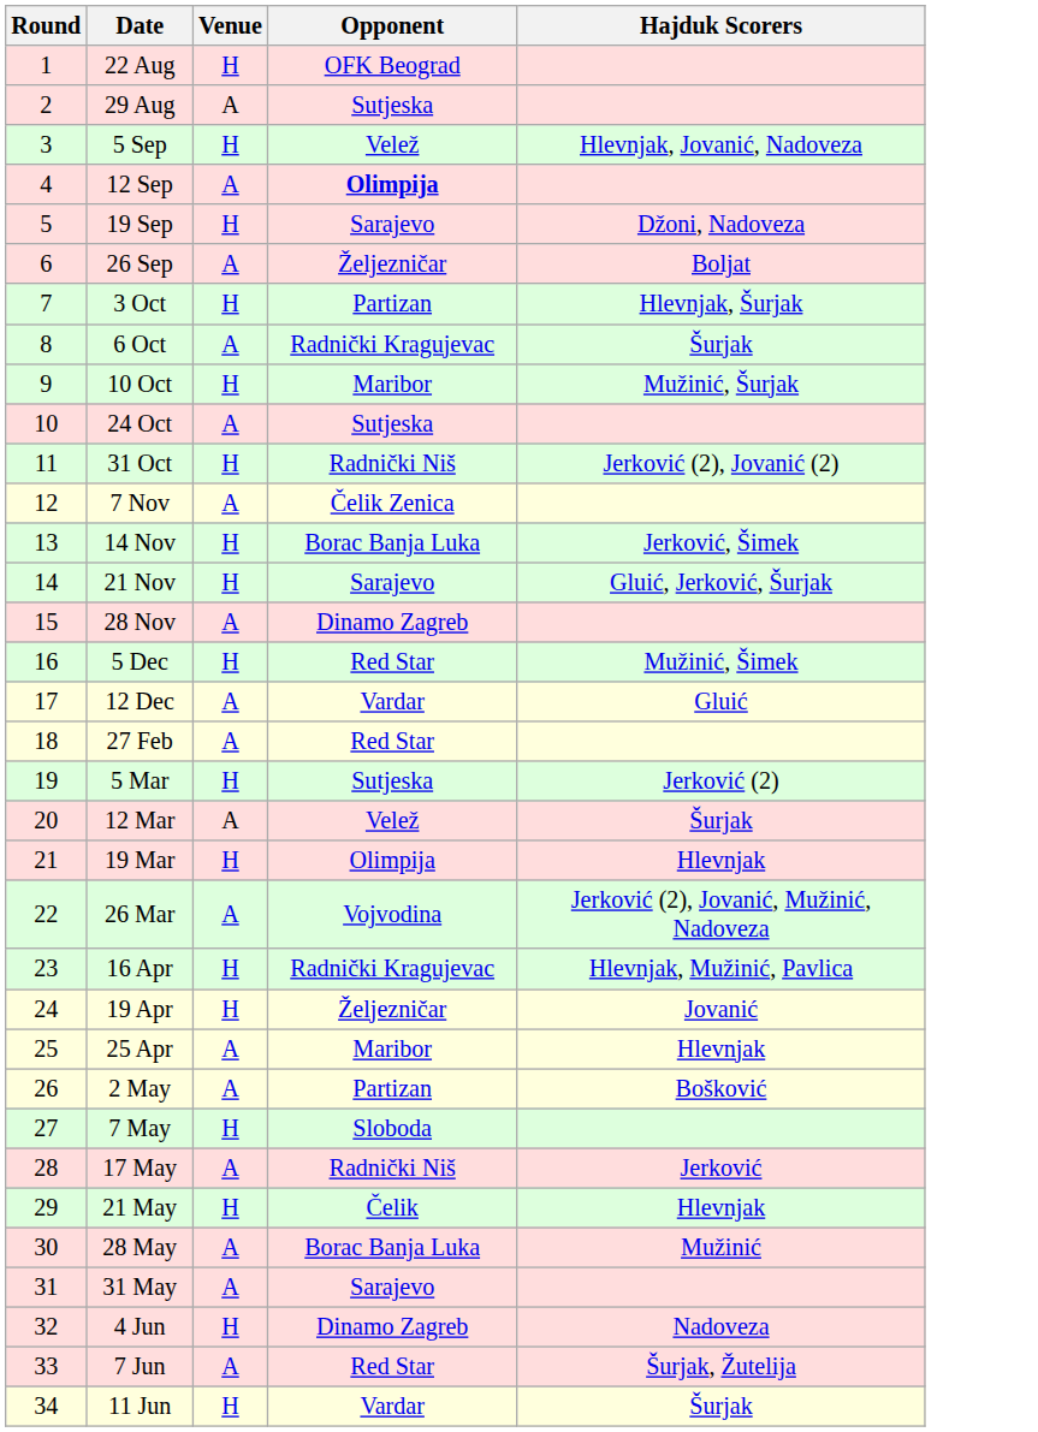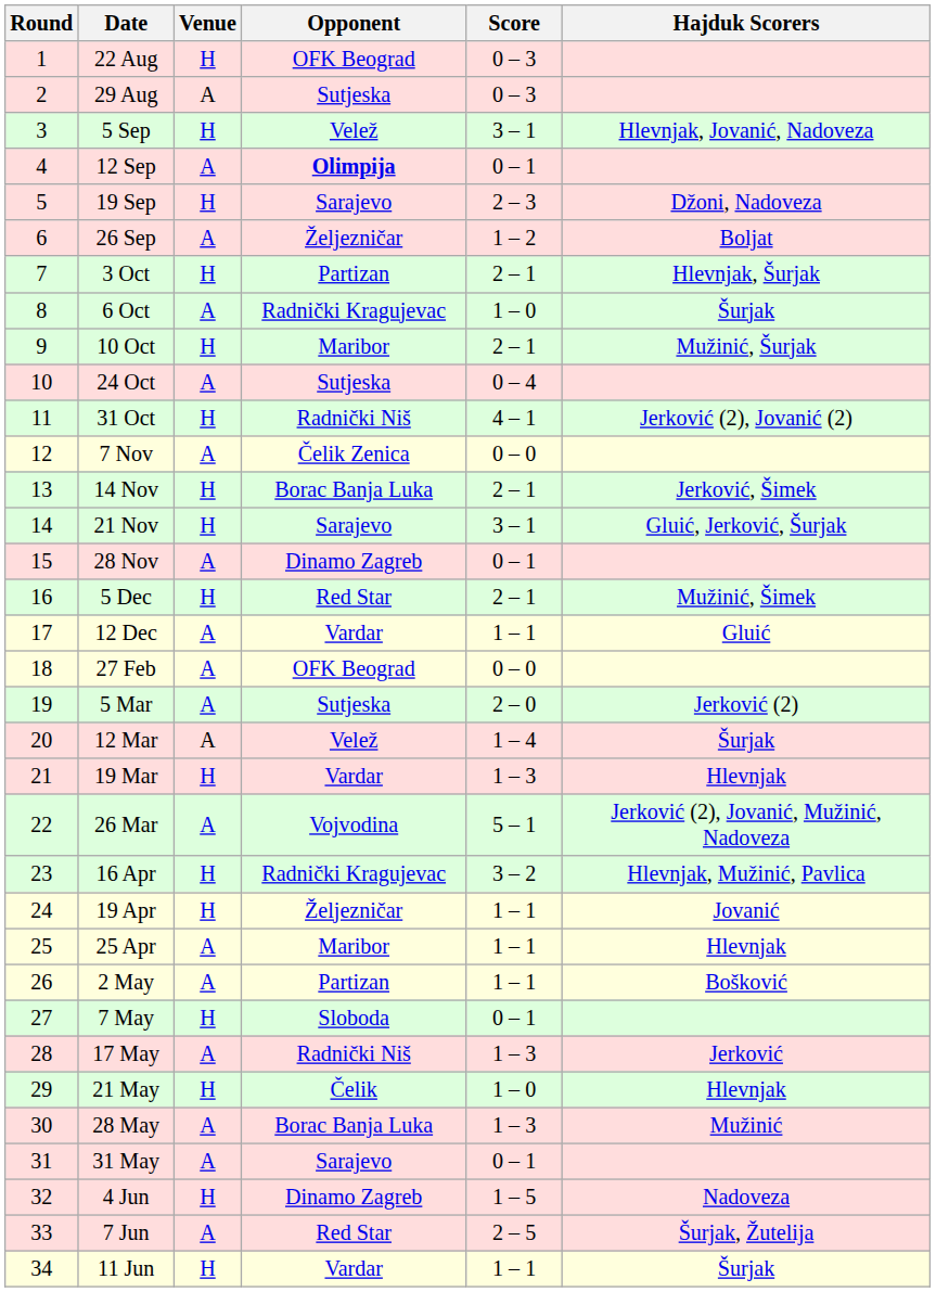 <table class="wikitable sortable" style="text-align: center; font-size:95%;">
 <tr>
 <th width="30">Round</th>
 <th width="60">Date</th>
 <th width="20">Venue</th>
 <th width="150">Opponent</th>
+<th width="60">Score</th>
 <th width="250">Hajduk Scorers</th>
 </tr>
 <tr bgcolor="#ffdddd">
 <td>1</td>
 <td>22 Aug</td>
 <td><a href='#'>H</a></td>
 <td><a href='#'>OFK Beograd</a></td>
+<td>0 – 3</td>
 <td></td>
 </tr>
 <tr bgcolor="#ffdddd">
 <td>2</td>
 <td>29 Aug</td>
 <td>A</td>
 <td><a href='#'>Sutjeska</a></td>
+<td>0 – 3</td>
 <td></td>
 </tr>
 <tr bgcolor="#ddffdd">
 <td>3</td>
 <td>5 Sep</td>
 <td><a href='#'>H</a></td>
 <td><a href='#'>Velež</a></td>
+<td>3 – 1</td>
 <td><a href='#'>Hlevnjak</a>, <a href='#'>Jovanić</a>, <a href='#'>Nadoveza</a></td>
 </tr>
 <tr bgcolor="#ffdddd">
 <td>4</td>
 <td>12 Sep</td>
 <td><a href='#'>A</a></td>
 <td><strong><a href='#'>Olimpija</a></strong></td>
+<td>0 – 1</td>
 <td></td>
 </tr>
 <tr bgcolor="#ffdddd">
 <td>5</td>
 <td>19 Sep</td>
 <td><a href='#'>H</a></td>
 <td><a href='#'>Sarajevo</a></td>
+<td>2 – 3</td>
 <td><a href='#'>Džoni</a>, <a href='#'>Nadoveza</a></td>
 </tr>
 <tr bgcolor="#ffdddd">
 <td>6</td>
 <td>26 Sep</td>
 <td><a href='#'>A</a></td>
 <td><a href='#'>Željezničar</a></td>
+<td>1 – 2</td>
 <td><a href='#'>Boljat</a></td>
 </tr>
 <tr bgcolor="#ddffdd">
 <td>7</td>
 <td>3 Oct</td>
 <td><a href='#'>H</a></td>
 <td><a href='#'>Partizan</a></td>
+<td>2 – 1</td>
 <td><a href='#'>Hlevnjak</a>, <a href='#'>Šurjak</a></td>
 </tr>
 <tr bgcolor="#ddffdd">
 <td>8</td>
 <td>6 Oct</td>
 <td><a href='#'>A</a></td>
 <td><a href='#'>Radnički Kragujevac</a></td>
+<td>1 – 0</td>
 <td><a href='#'>Šurjak</a></td>
 </tr>
 <tr bgcolor="#ddffdd">
 <td>9</td>
 <td>10 Oct</td>
 <td><a href='#'>H</a></td>
 <td><a href='#'>Maribor</a></td>
+<td>2 – 1</td>
 <td><a href='#'>Mužinić</a>, <a href='#'>Šurjak</a></td>
 </tr>
 <tr bgcolor="#ffdddd">
 <td>10</td>
 <td>24 Oct</td>
 <td><a href='#'>A</a></td>
 <td><a href='#'>Sutjeska</a></td>
+<td>0 – 4</td>
 <td></td>
 </tr>
 <tr bgcolor="#ddffdd">
 <td>11</td>
 <td>31 Oct</td>
 <td><a href='#'>H</a></td>
 <td><a href='#'>Radnički Niš</a></td>
+<td>4 – 1</td>
 <td><a href='#'>Jerković</a> (2), <a href='#'>Jovanić</a> (2)</td>
 </tr>
 <tr bgcolor="#ffffdd">
 <td>12</td>
 <td>7 Nov</td>
 <td><a href='#'>A</a></td>
 <td><a href='#'>Čelik Zenica</a></td>
+<td>0 – 0</td>
 <td></td>
 </tr>
 <tr bgcolor="#ddffdd">
 <td>13</td>
 <td>14 Nov</td>
 <td><a href='#'>H</a></td>
 <td><a href='#'>Borac Banja Luka</a></td>
+<td>2 – 1</td>
 <td><a href='#'>Jerković</a>, <a href='#'>Šimek</a></td>
 </tr>
 <tr bgcolor="#ddffdd">
 <td>14</td>
 <td>21 Nov</td>
 <td><a href='#'>H</a></td>
 <td><a href='#'>Sarajevo</a></td>
+<td>3 – 1</td>
 <td><a href='#'>Gluić</a>, <a href='#'>Jerković</a>, <a href='#'>Šurjak</a></td>
 </tr>
 <tr bgcolor="#ffdddd">
 <td>15</td>
 <td>28 Nov</td>
 <td><a href='#'>A</a></td>
 <td><a href='#'>Dinamo Zagreb</a></td>
+<td>0 – 1</td>
 <td></td>
 </tr>
 <tr bgcolor="#ddffdd">
 <td>16</td>
 <td>5 Dec</td>
 <td><a href='#'>H</a></td>
 <td><a href='#'>Red Star</a></td>
+<td>2 – 1</td>
 <td><a href='#'>Mužinić</a>, <a href='#'>Šimek</a></td>
 </tr>
 <tr bgcolor="#ffffdd">
 <td>17</td>
 <td>12 Dec</td>
 <td><a href='#'>A</a></td>
 <td><a href='#'>Vardar</a></td>
+<td>1 – 1</td>
 <td><a href='#'>Gluić</a></td>
 </tr>
 <tr bgcolor="#ffffdd">
 <td>18</td>
 <td>27 Feb</td>
 <td><a href='#'>A</a></td>
-<td><a href='#'>Red Star</a></td>
+<td><a href='#'>OFK Beograd</a></td>
+<td>0 – 0</td>
 <td></td>
 </tr>
 <tr bgcolor="#ddffdd">
 <td>19</td>
 <td>5 Mar</td>
-<td><a href='#'>H</a></td>
+<td><a href='#'>A</a></td>
 <td><a href='#'>Sutjeska</a></td>
+<td>2 – 0</td>
 <td><a href='#'>Jerković</a> (2)</td>
 </tr>
 <tr bgcolor="#ffdddd">
 <td>20</td>
 <td>12 Mar</td>
 <td>A</td>
 <td><a href='#'>Velež</a></td>
+<td>1 – 4</td>
 <td><a href='#'>Šurjak</a></td>
 </tr>
 <tr bgcolor="#ffdddd">
 <td>21</td>
 <td>19 Mar</td>
 <td><a href='#'>H</a></td>
-<td><a href='#'>Olimpija</a></td>
+<td><a href='#'>Vardar</a></td>
+<td>1 – 3</td>
 <td><a href='#'>Hlevnjak</a></td>
 </tr>
 <tr bgcolor="#ddffdd">
 <td>22</td>
 <td>26 Mar</td>
 <td><a href='#'>A</a></td>
 <td><a href='#'>Vojvodina</a></td>
+<td>5 – 1</td>
 <td><a href='#'>Jerković</a> (2), <a href='#'>Jovanić</a>, <a href='#'>Mužinić</a>, <a href='#'>Nadoveza</a></td>
 </tr>
 <tr bgcolor="#ddffdd">
 <td>23</td>
 <td>16 Apr</td>
 <td><a href='#'>H</a></td>
 <td><a href='#'>Radnički Kragujevac</a></td>
+<td>3 – 2</td>
 <td><a href='#'>Hlevnjak</a>, <a href='#'>Mužinić</a>, <a href='#'>Pavlica</a></td>
 </tr>
 <tr bgcolor="#ffffdd">
 <td>24</td>
 <td>19 Apr</td>
 <td><a href='#'>H</a></td>
 <td><a href='#'>Željezničar</a></td>
+<td>1 – 1</td>
 <td><a href='#'>Jovanić</a></td>
 </tr>
 <tr bgcolor="#ffffdd">
 <td>25</td>
 <td>25 Apr</td>
 <td><a href='#'>A</a></td>
 <td><a href='#'>Maribor</a></td>
+<td>1 – 1</td>
 <td><a href='#'>Hlevnjak</a></td>
 </tr>
 <tr bgcolor="#ffffdd">
 <td>26</td>
 <td>2 May</td>
 <td><a href='#'>A</a></td>
 <td><a href='#'>Partizan</a></td>
+<td>1 – 1</td>
 <td><a href='#'>Bošković</a></td>
 </tr>
 <tr bgcolor="#ddffdd">
 <td>27</td>
 <td>7 May</td>
 <td><a href='#'>H</a></td>
 <td><a href='#'>Sloboda</a></td>
+<td>0 – 1</td>
 <td></td>
 </tr>
 <tr bgcolor="#ffdddd">
 <td>28</td>
 <td>17 May</td>
 <td><a href='#'>A</a></td>
 <td><a href='#'>Radnički Niš</a></td>
+<td>1 – 3</td>
 <td><a href='#'>Jerković</a></td>
 </tr>
 <tr bgcolor="#ddffdd">
 <td>29</td>
 <td>21 May</td>
 <td><a href='#'>H</a></td>
 <td><a href='#'>Čelik</a></td>
+<td>1 – 0</td>
 <td><a href='#'>Hlevnjak</a></td>
 </tr>
 <tr bgcolor="#ffdddd">
 <td>30</td>
 <td>28 May</td>
 <td><a href='#'>A</a></td>
 <td><a href='#'>Borac Banja Luka</a></td>
+<td>1 – 3</td>
 <td><a href='#'>Mužinić</a></td>
 </tr>
 <tr bgcolor="#ffdddd">
 <td>31</td>
 <td>31 May</td>
 <td><a href='#'>A</a></td>
 <td><a href='#'>Sarajevo</a></td>
+<td>0 – 1</td>
 <td></td>
 </tr>
 <tr bgcolor="#ffdddd">
 <td>32</td>
 <td>4 Jun</td>
 <td><a href='#'>H</a></td>
 <td><a href='#'>Dinamo Zagreb</a></td>
+<td>1 – 5</td>
 <td><a href='#'>Nadoveza</a></td>
 </tr>
 <tr bgcolor="#ffdddd">
 <td>33</td>
 <td>7 Jun</td>
 <td><a href='#'>A</a></td>
 <td><a href='#'>Red Star</a></td>
+<td>2 – 5</td>
 <td><a href='#'>Šurjak</a>, <a href='#'>Žutelija</a></td>
 </tr>
 <tr bgcolor="#ffffdd">
 <td>34</td>
 <td>11 Jun</td>
 <td><a href='#'>H</a></td>
 <td><a href='#'>Vardar</a></td>
+<td>1 – 1</td>
 <td><a href='#'>Šurjak</a></td>
 </tr>
 </table>
